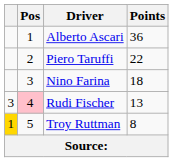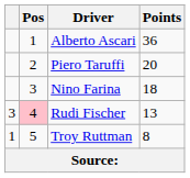 <table class="wikitable" style="font-size: 95%;">
 <tr>
 <th></th>
 <th>Pos</th>
 <th>Driver</th>
 <th>Points</th>
 </tr>
 <tr>
 <td align="left"></td>
 <td align="center">1</td>
 <td> <a href='#'>Alberto Ascari</a></td>
 <td align="left">36</td>
 </tr>
 <tr>
 <td align="left"></td>
 <td align="center">2</td>
 <td> <a href='#'>Piero Taruffi</a></td>
-<td align="left">22</td>
+<td align="left">20</td>
 </tr>
 <tr>
 <td align="left"></td>
 <td align="center">3</td>
 <td> <a href='#'>Nino Farina</a></td>
 <td align="left">18</td>
 </tr>
 <tr>
 <td align="left"> 3</td>
 <td align="center" style="background: pink;">4</td>
 <td> <a href='#'>Rudi Fischer</a></td>
 <td align="left">13</td>
 </tr>
 <tr>
-<td align="left" style="background: gold;"> 1</td>
+<td align="left"> 1</td>
 <td align="center">5</td>
 <td> <a href='#'>Troy Ruttman</a></td>
 <td align="left">8</td>
 </tr>
 <tr>
 <th colspan=4>Source: </th>
 </tr>
 </table>
